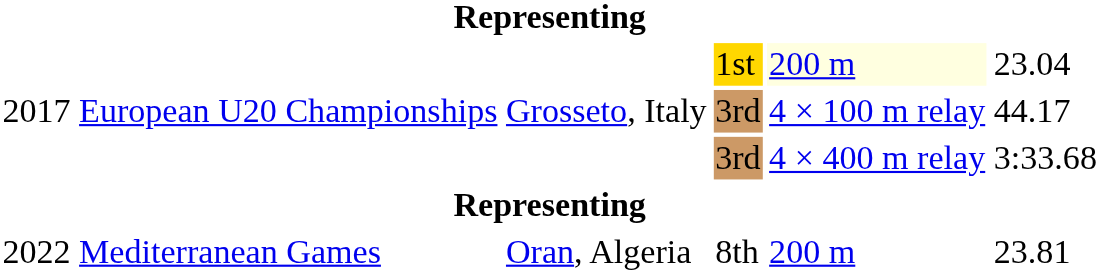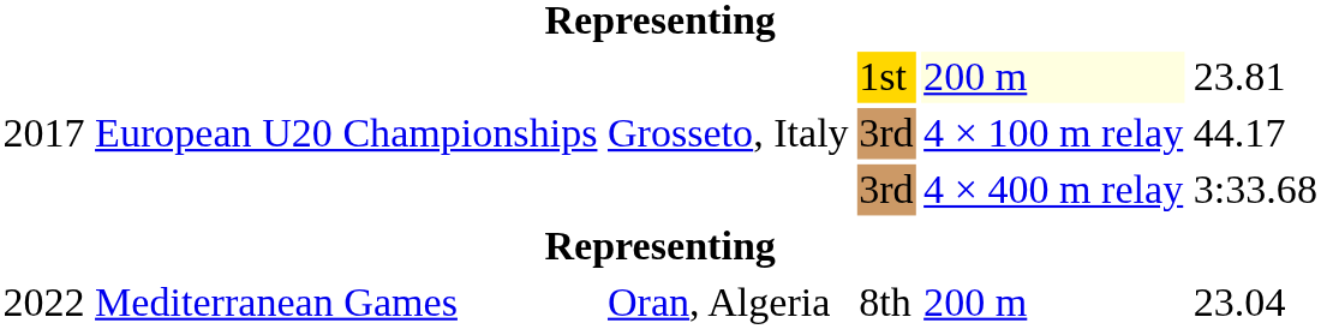 <table>
 <tr>
 <th colspan=6>Representing </th>
 </tr>
 <tr>
 <td rowspan=3>2017</td>
 <td rowspan=3><a href='#'>European U20 Championships</a></td>
 <td rowspan=3><a href='#'>Grosseto</a>, Italy</td>
 <td bgcolor=gold>1st</td>
 <td style="background: lightyellow;"><a href='#'>200 m</a></td>
-<td>23.04 </td>
+<td>23.81</td>
 </tr>
 <tr>
 <td bgcolor=cc9966>3rd</td>
 <td><a href='#'>4 × 100 m relay</a></td>
 <td>44.17</td>
 </tr>
 <tr>
 <td bgcolor=cc9966>3rd</td>
 <td><a href='#'>4 × 400 m relay</a></td>
 <td>3:33.68</td>
 </tr>
 <tr>
 <th colspan=6>Representing </th>
 </tr>
 <tr>
 <td>2022</td>
 <td rowspan=3><a href='#'>Mediterranean Games</a></td>
 <td rowspan=3><a href='#'>Oran</a>, Algeria</td>
 <td>8th</td>
 <td><a href='#'>200 m</a></td>
-<td>23.81</td>
+<td>23.04 </td>
 </tr>
 </table>
